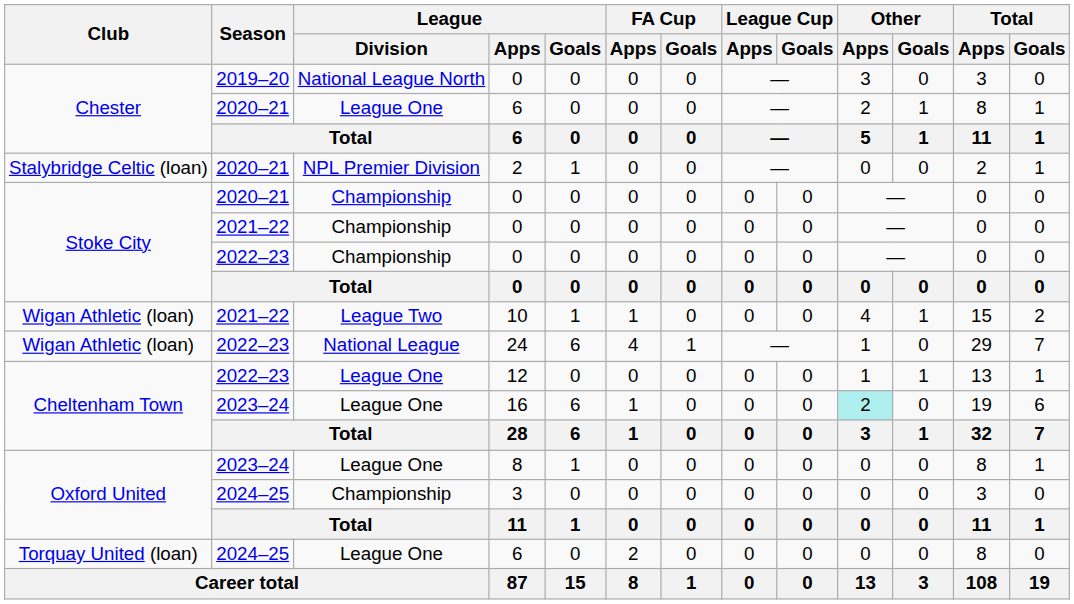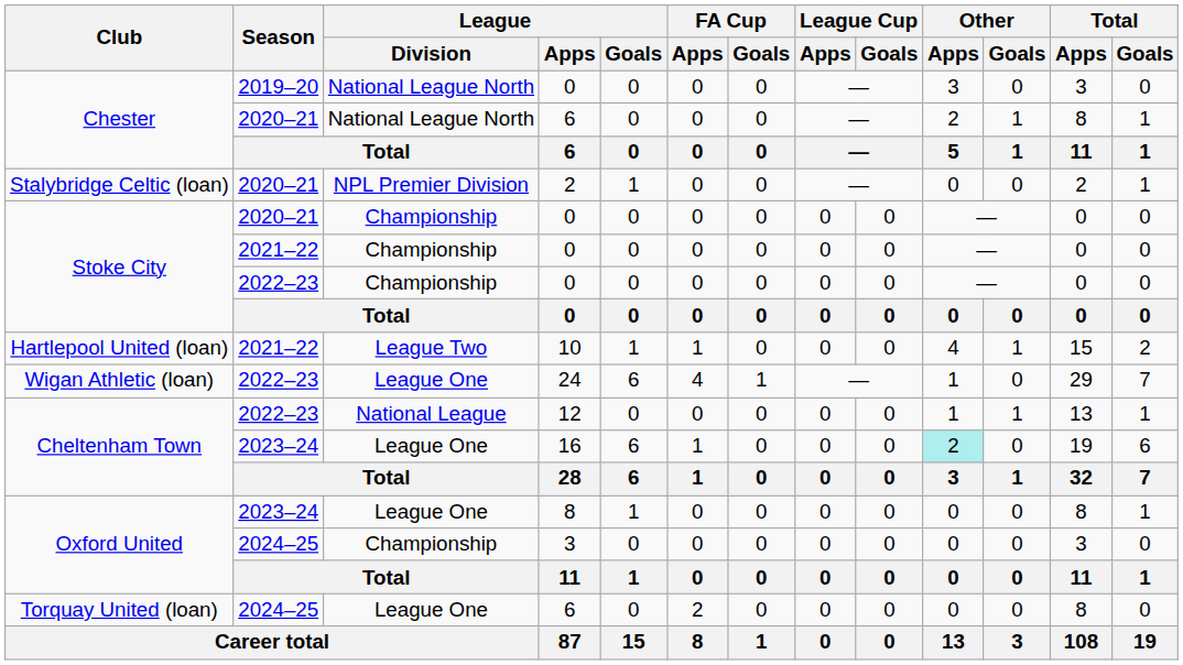 <table class="wikitable" style="text-align: center;">
 <tr>
 <th rowspan="2">Club</th>
 <th rowspan="2">Season</th>
 <th colspan="3">League</th>
 <th colspan="2">FA Cup</th>
 <th colspan="2">League Cup</th>
 <th colspan="2">Other</th>
 <th colspan="2">Total</th>
 </tr>
 <tr>
 <th>Division</th>
 <th>Apps</th>
 <th>Goals</th>
 <th>Apps</th>
 <th>Goals</th>
 <th>Apps</th>
 <th>Goals</th>
 <th>Apps</th>
 <th>Goals</th>
 <th>Apps</th>
 <th>Goals</th>
 </tr>
 <tr>
 <td rowspan=3><a href='#'>Chester</a></td>
 <td><a href='#'>2019–20</a></td>
 <td><a href='#'>National League North</a></td>
 <td>0</td>
 <td>0</td>
 <td>0</td>
 <td>0</td>
 <td colspan=2>—</td>
 <td>3</td>
 <td>0</td>
 <td>3</td>
 <td>0</td>
 </tr>
 <tr>
 <td><a href='#'>2020–21</a></td>
-<td><a href='#'>League One</a></td>
+<td>National League North</td>
 <td>6</td>
 <td>0</td>
 <td>0</td>
 <td>0</td>
 <td colspan=2>—</td>
 <td>2</td>
 <td>1</td>
 <td>8</td>
 <td>1</td>
 </tr>
 <tr>
 <th colspan=2>Total</th>
 <th>6</th>
 <th>0</th>
 <th>0</th>
 <th>0</th>
 <th colspan=2>—</th>
 <th>5</th>
 <th>1</th>
 <th>11</th>
 <th>1</th>
 </tr>
 <tr>
 <td><a href='#'>Stalybridge Celtic</a> (loan)</td>
 <td><a href='#'>2020–21</a></td>
 <td><a href='#'>NPL Premier Division</a></td>
 <td>2</td>
 <td>1</td>
 <td>0</td>
 <td>0</td>
 <td colspan=2>—</td>
 <td>0</td>
 <td>0</td>
 <td>2</td>
 <td>1</td>
 </tr>
 <tr>
 <td rowspan=4><a href='#'>Stoke City</a></td>
 <td><a href='#'>2020–21</a></td>
 <td><a href='#'>Championship</a></td>
 <td>0</td>
 <td>0</td>
 <td>0</td>
 <td>0</td>
 <td>0</td>
 <td>0</td>
 <td colspan=2>—</td>
 <td>0</td>
 <td>0</td>
 </tr>
 <tr>
 <td><a href='#'>2021–22</a></td>
 <td>Championship</td>
 <td>0</td>
 <td>0</td>
 <td>0</td>
 <td>0</td>
 <td>0</td>
 <td>0</td>
 <td colspan=2>—</td>
 <td>0</td>
 <td>0</td>
 </tr>
 <tr>
 <td><a href='#'>2022–23</a></td>
 <td>Championship</td>
 <td>0</td>
 <td>0</td>
 <td>0</td>
 <td>0</td>
 <td>0</td>
 <td>0</td>
 <td colspan=2>—</td>
 <td>0</td>
 <td>0</td>
 </tr>
 <tr>
 <th colspan=2>Total</th>
 <th>0</th>
 <th>0</th>
 <th>0</th>
 <th>0</th>
 <th>0</th>
 <th>0</th>
 <th>0</th>
 <th>0</th>
 <th>0</th>
 <th>0</th>
 </tr>
 <tr>
-<td><a href='#'>Wigan Athletic</a> (loan)</td>
+<td><a href='#'>Hartlepool United</a> (loan)</td>
 <td><a href='#'>2021–22</a></td>
 <td><a href='#'>League Two</a></td>
 <td>10</td>
 <td>1</td>
 <td>1</td>
 <td>0</td>
 <td>0</td>
 <td>0</td>
 <td>4</td>
 <td>1</td>
 <td>15</td>
 <td>2</td>
 </tr>
 <tr>
 <td><a href='#'>Wigan Athletic</a> (loan)</td>
 <td><a href='#'>2022–23</a></td>
-<td><a href='#'>National League</a></td>
+<td><a href='#'>League One</a></td>
 <td>24</td>
 <td>6</td>
 <td>4</td>
 <td>1</td>
 <td colspan=2>—</td>
 <td>1</td>
 <td>0</td>
 <td>29</td>
 <td>7</td>
 </tr>
 <tr>
 <td rowspan=3><a href='#'>Cheltenham Town</a></td>
 <td><a href='#'>2022–23</a></td>
-<td><a href='#'>League One</a></td>
+<td><a href='#'>National League</a></td>
 <td>12</td>
 <td>0</td>
 <td>0</td>
 <td>0</td>
 <td>0</td>
 <td>0</td>
 <td>1</td>
 <td>1</td>
 <td>13</td>
 <td>1</td>
 </tr>
 <tr>
 <td><a href='#'>2023–24</a></td>
 <td>League One</td>
 <td>16</td>
 <td>6</td>
 <td>1</td>
 <td>0</td>
 <td>0</td>
 <td>0</td>
 <td style="background: paleturquoise;">2</td>
 <td>0</td>
 <td>19</td>
 <td>6</td>
 </tr>
 <tr>
 <th colspan=2>Total</th>
 <th>28</th>
 <th>6</th>
 <th>1</th>
 <th>0</th>
 <th>0</th>
 <th>0</th>
 <th>3</th>
 <th>1</th>
 <th>32</th>
 <th>7</th>
 </tr>
 <tr>
 <td rowspan=3><a href='#'>Oxford United</a></td>
 <td><a href='#'>2023–24</a></td>
 <td>League One</td>
 <td>8</td>
 <td>1</td>
 <td>0</td>
 <td>0</td>
 <td>0</td>
 <td>0</td>
 <td>0</td>
 <td>0</td>
 <td>8</td>
 <td>1</td>
 </tr>
 <tr>
 <td><a href='#'>2024–25</a></td>
 <td>Championship</td>
 <td>3</td>
 <td>0</td>
 <td>0</td>
 <td>0</td>
 <td>0</td>
 <td>0</td>
 <td>0</td>
 <td>0</td>
 <td>3</td>
 <td>0</td>
 </tr>
 <tr>
 <th colspan=2>Total</th>
 <th>11</th>
 <th>1</th>
 <th>0</th>
 <th>0</th>
 <th>0</th>
 <th>0</th>
 <th>0</th>
 <th>0</th>
 <th>11</th>
 <th>1</th>
 </tr>
 <tr>
 <td><a href='#'>Torquay United</a> (loan)</td>
 <td><a href='#'>2024–25</a></td>
 <td>League One</td>
 <td>6</td>
 <td>0</td>
 <td>2</td>
 <td>0</td>
 <td>0</td>
 <td>0</td>
 <td>0</td>
 <td>0</td>
 <td>8</td>
 <td>0</td>
 </tr>
 <tr>
 <th colspan="3">Career total</th>
 <th>87</th>
 <th>15</th>
 <th>8</th>
 <th>1</th>
 <th>0</th>
 <th>0</th>
 <th>13</th>
 <th>3</th>
 <th>108</th>
 <th>19</th>
 </tr>
 </table>
